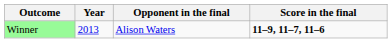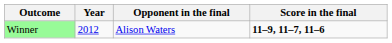 <table class="sortable wikitable">
 <tr>
 <th width="100">Outcome</th>
 <th width="50">Year</th>
 <th width="200">Opponent in the final</th>
 <th width="200">Score in the final</th>
 </tr>
 <tr>
 <td bgcolor="98FB98">Winner</td>
-<td><a href='#'>2013</a></td>
+<td><a href='#'>2012</a></td>
 <td> <a href='#'>Alison Waters</a></td>
 <td><strong>11–9, 11–7, 11–6</strong></td>
 </tr>
 </table>
